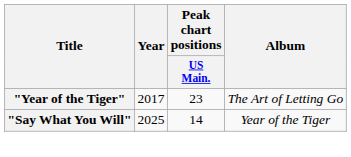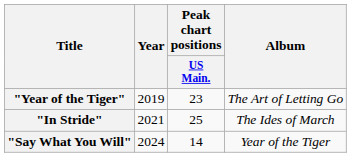 <table class="wikitable plainrowheaders" style="text-align:center;">
 <tr>
 <th scope="col" rowspan="2">Title</th>
 <th scope="col" rowspan="2">Year</th>
 <th scope="col" colspan="1">Peak chart positions</th>
 <th scope="col" rowspan="2">Album</th>
 </tr>
 <tr>
 <th style="width:4em;font-size:85%"><a href='#'>US<br>Main.</a><br></th>
 </tr>
 <tr>
 <th scope="row">"Year of the Tiger"</th>
-<td>2017</td>
+<td>2019</td>
 <td>23</td>
 <td><em>The Art of Letting Go</em></td>
 </tr>
 <tr>
+<th scope="row">"In Stride"</th>
+<td>2021</td>
+<td>25</td>
+<td><em>The Ides of March</em></td>
+</tr>
+<tr>
 <th scope="row">"Say What You Will"</th>
-<td>2025</td>
+<td>2024</td>
 <td>14</td>
 <td><em>Year of the Tiger</em></td>
 </tr>
 </table>
